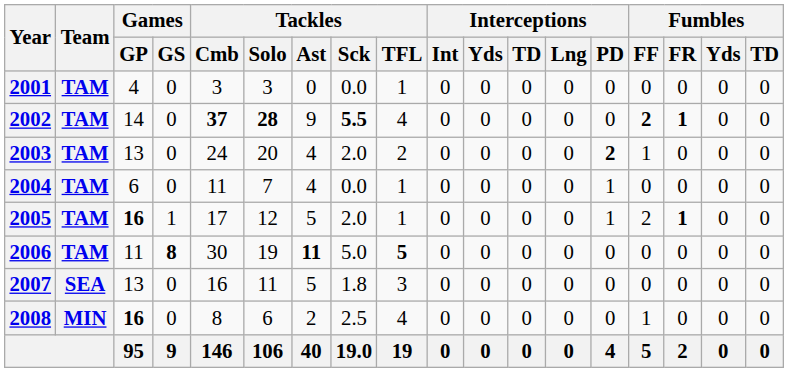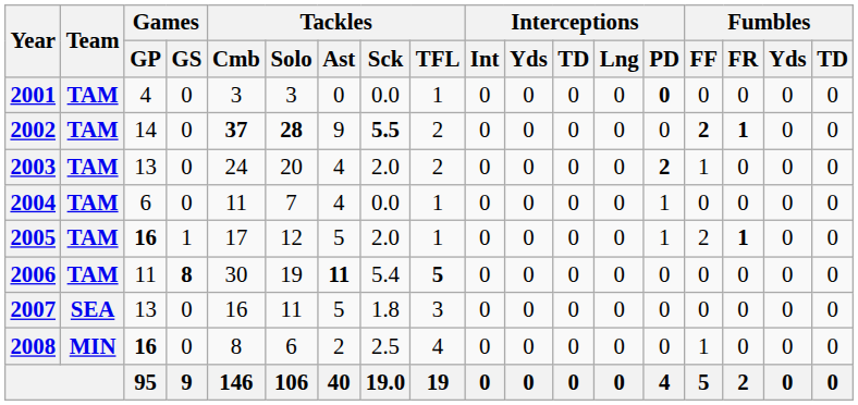 <table class="wikitable" style="text-align:center">
 <tr>
 <th rowspan="2">Year</th>
 <th rowspan="2">Team</th>
 <th colspan="2">Games</th>
 <th colspan="5">Tackles</th>
 <th colspan="5">Interceptions</th>
 <th colspan="4">Fumbles</th>
 </tr>
 <tr>
 <th>GP</th>
 <th>GS</th>
 <th>Cmb</th>
 <th>Solo</th>
 <th>Ast</th>
 <th>Sck</th>
 <th>TFL</th>
 <th>Int</th>
 <th>Yds</th>
 <th>TD</th>
 <th>Lng</th>
 <th>PD</th>
 <th>FF</th>
 <th>FR</th>
 <th>Yds</th>
 <th>TD</th>
 </tr>
 <tr>
 <th><a href='#'>2001</a></th>
 <th><a href='#'>TAM</a></th>
 <td>4</td>
 <td>0</td>
 <td>3</td>
 <td>3</td>
 <td>0</td>
 <td>0.0</td>
 <td>1</td>
 <td>0</td>
 <td>0</td>
 <td>0</td>
 <td>0</td>
-<td>0</td>
+<td><strong>0</strong></td>
 <td>0</td>
 <td>0</td>
 <td>0</td>
 <td>0</td>
 </tr>
 <tr>
 <th><a href='#'>2002</a></th>
 <th><a href='#'>TAM</a></th>
 <td>14</td>
 <td>0</td>
 <td><strong>37</strong></td>
 <td><strong>28</strong></td>
 <td>9</td>
 <td><strong>5.5</strong></td>
-<td>4</td>
+<td>2</td>
 <td>0</td>
 <td>0</td>
 <td>0</td>
 <td>0</td>
 <td>0</td>
 <td><strong>2</strong></td>
 <td><strong>1</strong></td>
 <td>0</td>
 <td>0</td>
 </tr>
 <tr>
 <th><a href='#'>2003</a></th>
 <th><a href='#'>TAM</a></th>
 <td>13</td>
 <td>0</td>
 <td>24</td>
 <td>20</td>
 <td>4</td>
 <td>2.0</td>
 <td>2</td>
 <td>0</td>
 <td>0</td>
 <td>0</td>
 <td>0</td>
 <td><strong>2</strong></td>
 <td>1</td>
 <td>0</td>
 <td>0</td>
 <td>0</td>
 </tr>
 <tr>
 <th><a href='#'>2004</a></th>
 <th><a href='#'>TAM</a></th>
 <td>6</td>
 <td>0</td>
 <td>11</td>
 <td>7</td>
 <td>4</td>
 <td>0.0</td>
 <td>1</td>
 <td>0</td>
 <td>0</td>
 <td>0</td>
 <td>0</td>
 <td>1</td>
 <td>0</td>
 <td>0</td>
 <td>0</td>
 <td>0</td>
 </tr>
 <tr>
 <th><a href='#'>2005</a></th>
 <th><a href='#'>TAM</a></th>
 <td><strong>16</strong></td>
 <td>1</td>
 <td>17</td>
 <td>12</td>
 <td>5</td>
 <td>2.0</td>
 <td>1</td>
 <td>0</td>
 <td>0</td>
 <td>0</td>
 <td>0</td>
 <td>1</td>
 <td>2</td>
 <td><strong>1</strong></td>
 <td>0</td>
 <td>0</td>
 </tr>
 <tr>
 <th><a href='#'>2006</a></th>
 <th><a href='#'>TAM</a></th>
 <td>11</td>
 <td><strong>8</strong></td>
 <td>30</td>
 <td>19</td>
 <td><strong>11</strong></td>
-<td>5.0</td>
+<td>5.4</td>
 <td><strong>5</strong></td>
 <td>0</td>
 <td>0</td>
 <td>0</td>
 <td>0</td>
 <td>0</td>
 <td>0</td>
 <td>0</td>
 <td>0</td>
 <td>0</td>
 </tr>
 <tr>
 <th><a href='#'>2007</a></th>
 <th><a href='#'>SEA</a></th>
 <td>13</td>
 <td>0</td>
 <td>16</td>
 <td>11</td>
 <td>5</td>
 <td>1.8</td>
 <td>3</td>
 <td>0</td>
 <td>0</td>
 <td>0</td>
 <td>0</td>
 <td>0</td>
 <td>0</td>
 <td>0</td>
 <td>0</td>
 <td>0</td>
 </tr>
 <tr>
 <th><a href='#'>2008</a></th>
 <th><a href='#'>MIN</a></th>
 <td><strong>16</strong></td>
 <td>0</td>
 <td>8</td>
 <td>6</td>
 <td>2</td>
 <td>2.5</td>
 <td>4</td>
 <td>0</td>
 <td>0</td>
 <td>0</td>
 <td>0</td>
 <td>0</td>
 <td>1</td>
 <td>0</td>
 <td>0</td>
 <td>0</td>
 </tr>
 <tr>
 <th colspan="2"></th>
 <th>95</th>
 <th>9</th>
 <th>146</th>
 <th>106</th>
 <th>40</th>
 <th>19.0</th>
 <th>19</th>
 <th>0</th>
 <th>0</th>
 <th>0</th>
 <th>0</th>
 <th>4</th>
 <th>5</th>
 <th>2</th>
 <th>0</th>
 <th>0</th>
 </tr>
 </table>
